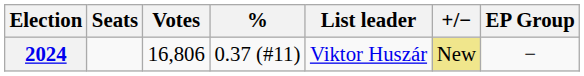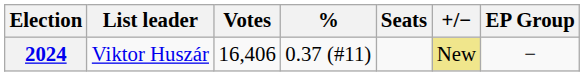 <table class=wikitable style="text-align:center;">
 <tr>
 <th>Election</th>
-<th>Seats</th>
+<th>List leader</th>
 <th>Votes</th>
 <th>%</th>
-<th>List leader</th>
+<th>Seats</th>
 <th>+/−</th>
 <th>EP Group</th>
 </tr>
 <tr>
 <th><a href='#'>2024</a></th>
+<td><a href='#'>Viktor Huszár</a></td>
+<td>16,406</td>
+<td>0.37 (#11)</td>
 <td></td>
-<td>16,806</td>
-<td>0.37 (#11)</td>
-<td><a href='#'>Viktor Huszár</a></td>
 <td style="background: khaki;">New</td>
 <td>−</td>
 </tr>
 </table>
